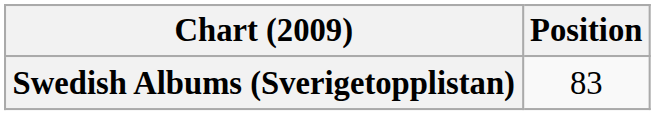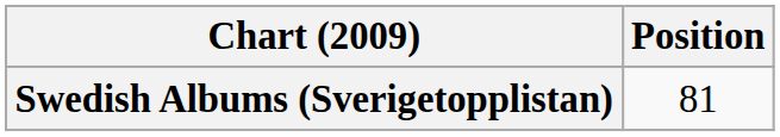 <table class="wikitable plainrowheaders" style="text-align:center">
 <tr>
 <th scope="col">Chart (2009)</th>
 <th scope="col">Position</th>
 </tr>
 <tr>
 <th scope="row">Swedish Albums (Sverigetopplistan)</th>
-<td>83</td>
+<td>81</td>
 </tr>
 </table>
